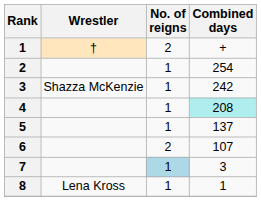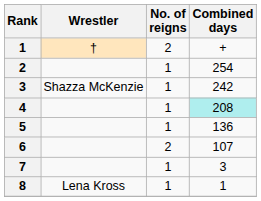 <table class="wikitable sortable" style="text-align: center">
 <tr>
 <th>Rank</th>
 <th>Wrestler</th>
 <th>No. of<br>reigns</th>
 <th>Combined<br>days</th>
 </tr>
 <tr>
 <th>1</th>
 <td style="background-color:#FFE6BD"> †</td>
 <td>2</td>
 <td>+</td>
 </tr>
 <tr>
 <th>2</th>
 <td></td>
 <td>1</td>
 <td>254</td>
 </tr>
 <tr>
 <th>3</th>
 <td {{sortname>Shazza McKenzie</td>
 <td>1</td>
 <td>242</td>
 </tr>
 <tr>
 <th>4</th>
 <td></td>
 <td>1</td>
 <td style="background: paleturquoise;">208</td>
 </tr>
 <tr>
 <th>5</th>
 <td></td>
 <td>1</td>
-<td>137</td>
+<td>136</td>
 </tr>
 <tr>
 <th>6</th>
 <td></td>
 <td>2</td>
 <td>107</td>
 </tr>
 <tr>
 <th>7</th>
 <td></td>
-<td style="background: lightblue;">1</td>
+<td>1</td>
 <td>3</td>
 </tr>
 <tr>
 <th>8</th>
 <td>Lena Kross</td>
 <td>1</td>
 <td>1</td>
 </tr>
 <tr>
 </tr>
 </table>
